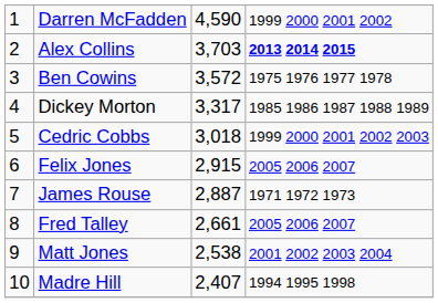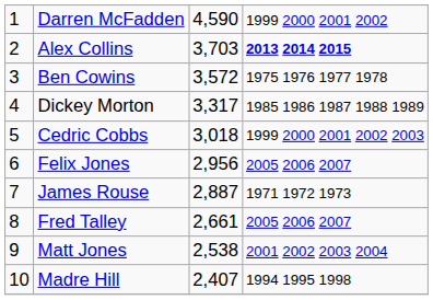 <table class="wikitable">
 <tr>
 </tr>
 <tr>
 <td>1</td>
 <td><a href='#'>Darren McFadden</a></td>
 <td>4,590</td>
 <td style="font-size:80%;">1999 <a href='#'>2000</a> <a href='#'>2001</a> <a href='#'>2002</a></td>
 </tr>
 <tr>
 <td>2</td>
 <td><a href='#'>Alex Collins</a></td>
 <td>3,703</td>
 <td style="font-size:80%;"><strong><a href='#'>2013</a> <a href='#'>2014</a> <a href='#'>2015</a></strong></td>
 </tr>
 <tr>
 <td>3</td>
 <td><a href='#'>Ben Cowins</a></td>
 <td>3,572</td>
 <td style="font-size:80%;">1975 1976 1977 1978</td>
 </tr>
 <tr>
 <td>4</td>
 <td>Dickey Morton</td>
 <td>3,317</td>
 <td style="font-size:80%;">1985 1986 1987 1988 1989</td>
 </tr>
 <tr>
 <td>5</td>
 <td><a href='#'>Cedric Cobbs</a></td>
 <td>3,018</td>
 <td style="font-size:80%;">1999 <a href='#'>2000</a> <a href='#'>2001</a> <a href='#'>2002</a> <a href='#'>2003</a></td>
 </tr>
 <tr>
 <td>6</td>
 <td><a href='#'>Felix Jones</a></td>
-<td>2,915</td>
+<td>2,956</td>
 <td style="font-size:80%;"><a href='#'>2005</a> <a href='#'>2006</a> <a href='#'>2007</a></td>
 </tr>
 <tr>
 <td>7</td>
 <td><a href='#'>James Rouse</a></td>
 <td>2,887</td>
 <td style="font-size:80%;">1971 1972 1973</td>
 </tr>
 <tr>
 <td>8</td>
 <td><a href='#'>Fred Talley</a></td>
 <td>2,661</td>
 <td style="font-size:80%;"><a href='#'>2005</a> <a href='#'>2006</a> <a href='#'>2007</a></td>
 </tr>
 <tr>
 <td>9</td>
 <td><a href='#'>Matt Jones</a></td>
 <td>2,538</td>
 <td style="font-size:80%;"><a href='#'>2001</a> <a href='#'>2002</a> <a href='#'>2003</a> <a href='#'>2004</a></td>
 </tr>
 <tr>
 <td>10</td>
 <td><a href='#'>Madre Hill</a></td>
 <td>2,407</td>
 <td style="font-size:80%;">1994 1995 1998</td>
 </tr>
 <tr>
 </tr>
 </table>
